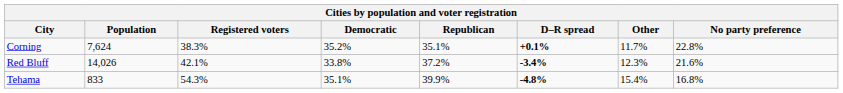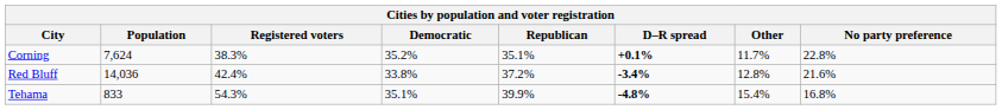 <table class="wikitable collapsible collapsed sortable" style="width: 100%;">
 <tr>
 <th colspan="8">Cities by population and voter registration</th>
 </tr>
 <tr>
 <th>City</th>
 <th data-sort-type="number">Population</th>
 <th data-sort-type="number">Registered voters<br></th>
 <th data-sort-type="number">Democratic</th>
 <th data-sort-type="number">Republican</th>
 <th data-sort-type="number">D–R spread</th>
 <th data-sort-type="number">Other</th>
 <th data-sort-type="number">No party preference</th>
 </tr>
 <tr>
 <td><a href='#'>Corning</a></td>
 <td>7,624</td>
 <td>38.3%</td>
 <td>35.2%</td>
 <td>35.1%</td>
 <td><span><strong>+0.1%</strong></span></td>
 <td>11.7%</td>
 <td>22.8%</td>
 </tr>
 <tr>
 <td><a href='#'>Red Bluff</a></td>
-<td>14,026</td>
-<td>42.1%</td>
+<td>14,036</td>
+<td>42.4%</td>
 <td>33.8%</td>
 <td>37.2%</td>
 <td><span><strong>-3.4%</strong></span></td>
-<td>12.3%</td>
+<td>12.8%</td>
 <td>21.6%</td>
 </tr>
 <tr>
 <td><a href='#'>Tehama</a></td>
 <td>833</td>
 <td>54.3%</td>
 <td>35.1%</td>
 <td>39.9%</td>
 <td><span><strong>-4.8%</strong></span></td>
 <td>15.4%</td>
 <td>16.8%</td>
 </tr>
 </table>
